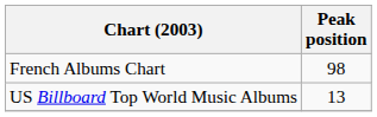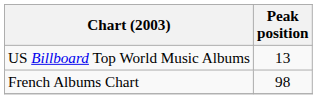 <table class="wikitable">
 <tr>
 <th>Chart (2003)</th>
 <th>Peak<br>position</th>
 </tr>
 <tr>
+<td>US <em><a href='#'>Billboard</a></em> Top World Music Albums</td>
+<td align="center">13</td>
+</tr>
+<tr>
 <td>French Albums Chart</td>
 <td align="center">98</td>
 </tr>
 <tr>
-<td>US <em><a href='#'>Billboard</a></em> Top World Music Albums</td>
-<td align="center">13</td>
-</tr>
-<tr>
 </tr>
 </table>
